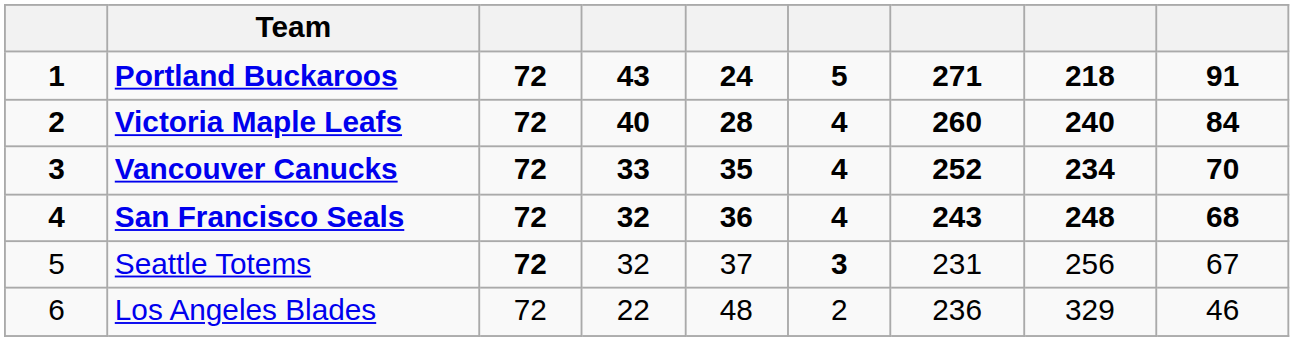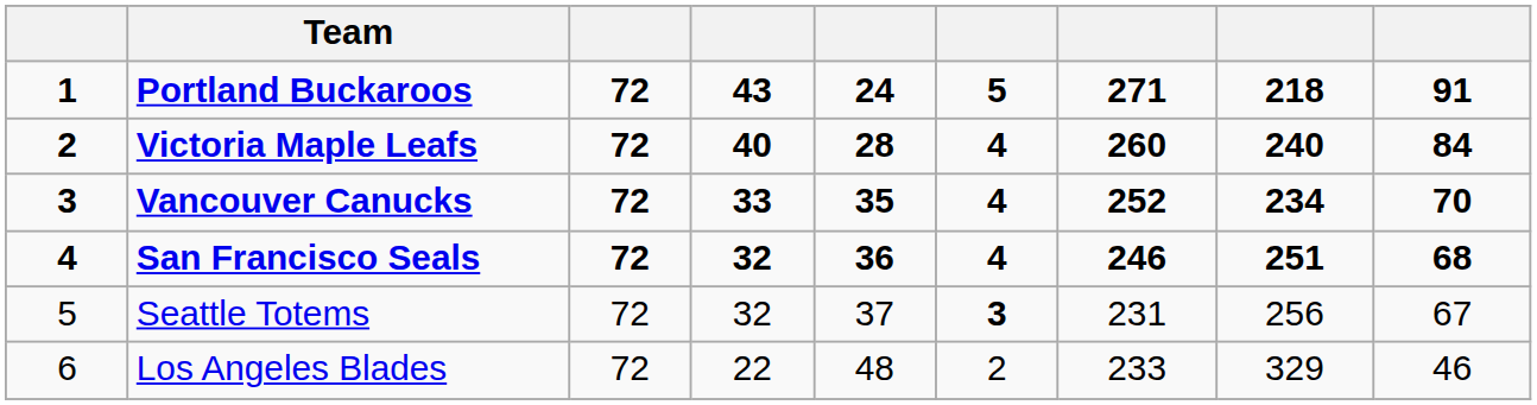 <table class="wikitable sortable">
 <tr>
 <th scope="col" style="width:3em"></th>
 <th scope="col" style="width:12em">Team</th>
 <th scope="col" style="width:3em" class="unsortable"></th>
 <th scope="col" style="width:3em"></th>
 <th scope="col" style="width:3em"></th>
 <th scope="col" style="width:3em"></th>
 <th scope="col" style="width:4em"></th>
 <th scope="col" style="width:4em"></th>
 <th scope="col" style="width:4em"></th>
 </tr>
 <tr style="text-align:center;font-weight:bold;">
 <td>1</td>
 <td style="text-align:left;"><a href='#'>Portland Buckaroos</a></td>
 <td>72</td>
 <td>43</td>
 <td>24</td>
 <td>5</td>
 <td>271</td>
 <td>218</td>
 <td>91</td>
 </tr>
 <tr style="text-align:center;font-weight:bold;">
 <td>2</td>
 <td style="text-align:left;"><a href='#'>Victoria Maple Leafs</a></td>
 <td>72</td>
 <td>40</td>
 <td>28</td>
 <td>4</td>
 <td>260</td>
 <td>240</td>
 <td>84</td>
 </tr>
 <tr style="text-align:center;font-weight:bold;">
 <td>3</td>
 <td style="text-align:left;"><a href='#'>Vancouver Canucks</a></td>
 <td>72</td>
 <td>33</td>
 <td>35</td>
 <td>4</td>
 <td>252</td>
 <td>234</td>
 <td>70</td>
 </tr>
 <tr style="text-align:center;font-weight:bold;">
 <td>4</td>
 <td style="text-align:left;"><a href='#'>San Francisco Seals</a></td>
 <td>72</td>
 <td>32</td>
 <td>36</td>
 <td>4</td>
-<td>243</td>
-<td>248</td>
+<td>246</td>
+<td>251</td>
 <td>68</td>
 </tr>
 <tr style="text-align:center;">
 <td>5</td>
 <td style="text-align:left;"><a href='#'>Seattle Totems</a></td>
-<td><strong>72</strong></td>
+<td>72</td>
 <td>32</td>
 <td>37</td>
 <td><strong>3</strong></td>
 <td>231</td>
 <td>256</td>
 <td>67</td>
 </tr>
 <tr style="text-align:center;">
 <td>6</td>
 <td style="text-align:left;"><a href='#'>Los Angeles Blades</a></td>
 <td>72</td>
 <td>22</td>
 <td>48</td>
 <td>2</td>
-<td>236</td>
+<td>233</td>
 <td>329</td>
 <td>46</td>
 </tr>
 </table>
